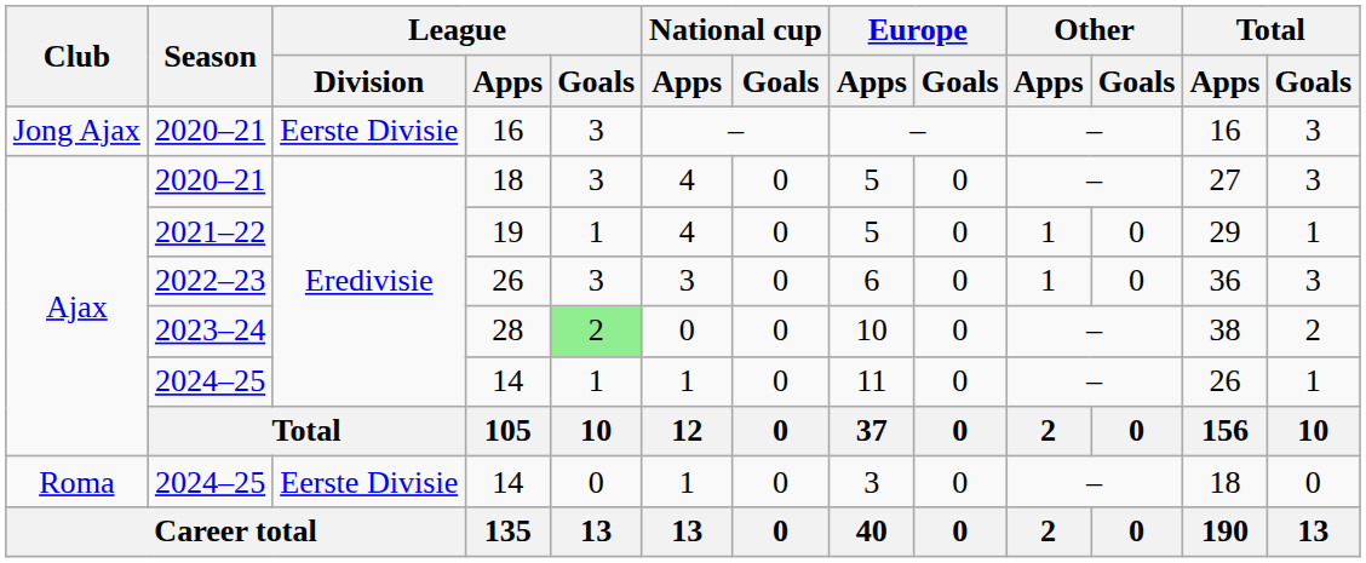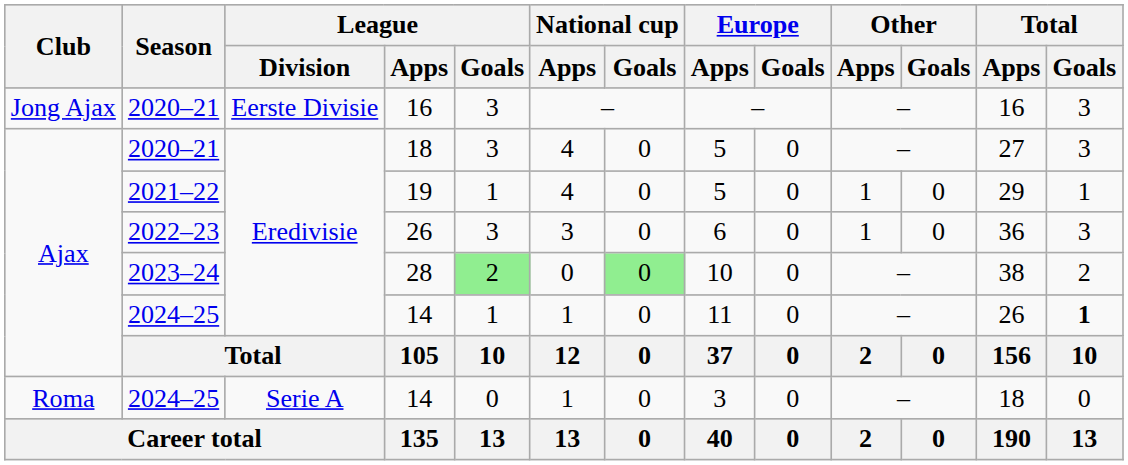 <table class="wikitable" style="text-align:center">
 <tr>
 <th rowspan="2">Club</th>
 <th rowspan="2">Season</th>
 <th colspan="3">League</th>
 <th colspan="2">National cup</th>
 <th colspan="2"><a href='#'>Europe</a></th>
 <th colspan="2">Other</th>
 <th colspan="2">Total</th>
 </tr>
 <tr>
 <th>Division</th>
 <th>Apps</th>
 <th>Goals</th>
 <th>Apps</th>
 <th>Goals</th>
 <th>Apps</th>
 <th>Goals</th>
 <th>Apps</th>
 <th>Goals</th>
 <th>Apps</th>
 <th>Goals</th>
 </tr>
 <tr>
 <td><a href='#'>Jong Ajax</a></td>
 <td><a href='#'>2020–21</a></td>
 <td><a href='#'>Eerste Divisie</a></td>
 <td>16</td>
 <td>3</td>
 <td colspan="2">–</td>
 <td colspan="2">–</td>
 <td colspan="2">–</td>
 <td>16</td>
 <td>3</td>
 </tr>
 <tr>
 <td rowspan="6"><a href='#'>Ajax</a></td>
 <td><a href='#'>2020–21</a></td>
 <td rowspan="5"><a href='#'>Eredivisie</a></td>
 <td>18</td>
 <td>3</td>
 <td>4</td>
 <td>0</td>
 <td>5</td>
 <td>0</td>
 <td colspan="2">–</td>
 <td>27</td>
 <td>3</td>
 </tr>
 <tr>
 <td><a href='#'>2021–22</a></td>
 <td>19</td>
 <td>1</td>
 <td>4</td>
 <td>0</td>
 <td>5</td>
 <td>0</td>
 <td>1</td>
 <td>0</td>
 <td>29</td>
 <td>1</td>
 </tr>
 <tr>
 <td><a href='#'>2022–23</a></td>
 <td>26</td>
 <td>3</td>
 <td>3</td>
 <td>0</td>
 <td>6</td>
 <td>0</td>
 <td>1</td>
 <td>0</td>
 <td>36</td>
 <td>3</td>
 </tr>
 <tr>
 <td><a href='#'>2023–24</a></td>
 <td>28</td>
 <td style="background: lightgreen;">2</td>
 <td>0</td>
-<td>0</td>
+<td style="background: lightgreen;">0</td>
 <td>10</td>
 <td>0</td>
 <td colspan="2">–</td>
 <td>38</td>
 <td>2</td>
 </tr>
 <tr>
 <td><a href='#'>2024–25</a></td>
 <td>14</td>
 <td>1</td>
 <td>1</td>
 <td>0</td>
 <td>11</td>
 <td>0</td>
 <td colspan="2">–</td>
 <td>26</td>
-<td>1</td>
+<td><strong>1</strong></td>
 </tr>
 <tr>
 <th colspan="2">Total</th>
 <th>105</th>
 <th>10</th>
 <th>12</th>
 <th>0</th>
 <th>37</th>
 <th>0</th>
 <th>2</th>
 <th>0</th>
 <th>156</th>
 <th>10</th>
 </tr>
 <tr>
 <td><a href='#'>Roma</a></td>
 <td><a href='#'>2024–25</a></td>
-<td><a href='#'>Eerste Divisie</a></td>
+<td><a href='#'>Serie A</a></td>
 <td>14</td>
 <td>0</td>
 <td>1</td>
 <td>0</td>
 <td>3</td>
 <td>0</td>
 <td colspan="2">–</td>
 <td>18</td>
 <td>0</td>
 </tr>
 <tr>
 <th colspan="3">Career total</th>
 <th>135</th>
 <th>13</th>
 <th>13</th>
 <th>0</th>
 <th>40</th>
 <th>0</th>
 <th>2</th>
 <th>0</th>
 <th>190</th>
 <th>13</th>
 </tr>
 </table>
